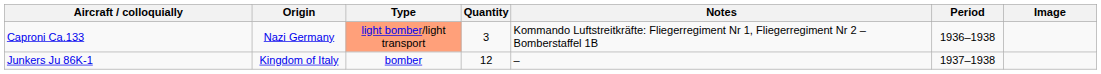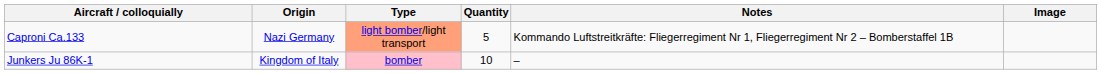 <table class="wikitable" style="width:100%">
 <tr>
 <th style="width: 22em">Aircraft / colloquially</th>
 <th style="width: 8em">Origin</th>
 <th style="width: 10em">Type</th>
 <th style="width: 4em">Quantity</th>
 <th>Notes</th>
-<th style="width: 6em">Period</th>
 <th style="width: 8em">Image</th>
 </tr>
 <tr>
 <td><a href='#'>Caproni Ca.133</a></td>
 <td style="text-align: center"><a href='#'>Nazi Germany</a></td>
 <td style="background: lightsalmon; text-align: center"><a href='#'>light bomber</a>/light transport</td>
-<td style="text-align: center">3</td>
+<td style="text-align: center">5</td>
 <td>Kommando Luftstreitkräfte: Fliegerregiment Nr 1, Fliegerregiment Nr 2 – Bomberstaffel 1B</td>
-<td style="text-align: center">1936–1938</td>
 <td></td>
 </tr>
 <tr>
 <td><a href='#'>Junkers Ju 86K-1</a></td>
 <td style="text-align: center"><a href='#'>Kingdom of Italy</a></td>
-<td style="text-align: center"><a href='#'>bomber</a></td>
-<td style="text-align: center">12</td>
+<td style="background: pink; text-align: center"><a href='#'>bomber</a></td>
+<td style="text-align: center">10</td>
 <td>–</td>
-<td style="text-align: center">1937–1938</td>
 <td></td>
 </tr>
 </table>
